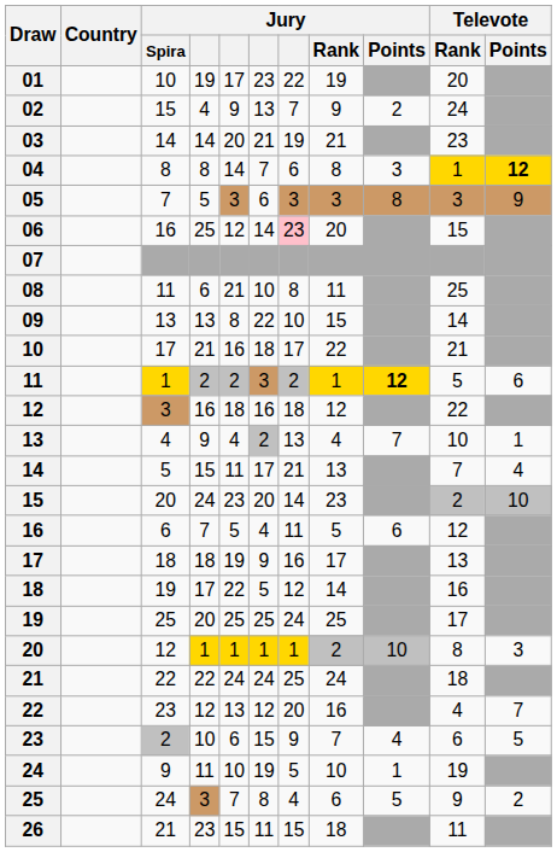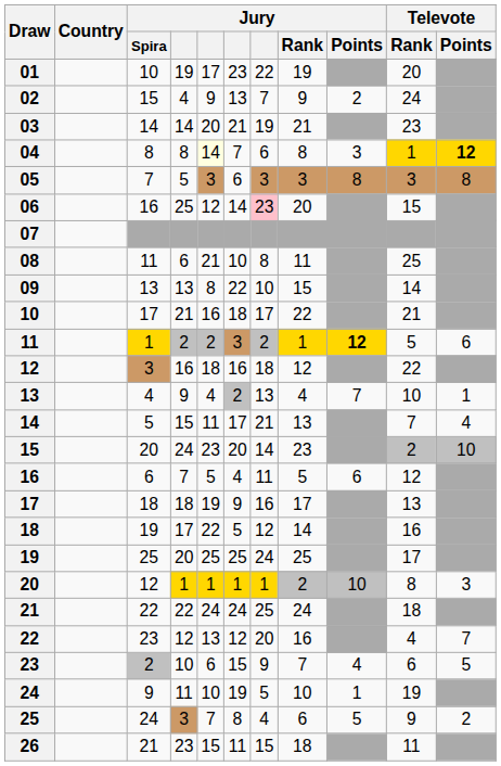 <table class="sortable wikitable collapsible plainrowheaders" style="text-align:center;">
 <tr>
 </tr>
 <tr>
 <th scope="col" rowspan="2">Draw</th>
 <th scope="col" rowspan="2">Country</th>
 <th scope="col" colspan="7">Jury</th>
 <th scope="col" colspan="2">Televote</th>
 </tr>
 <tr>
 <th scope="col"><small>Spira</small></th>
 <th scope="col"><small></small></th>
 <th scope="col"><small></small></th>
 <th scope="col"><small></small></th>
 <th scope="col"><small></small></th>
 <th scope="col">Rank</th>
 <th scope="col">Points</th>
 <th scope="col">Rank</th>
 <th scope="col">Points</th>
 </tr>
 <tr>
 <th scope="row" style="text-align:center;">01</th>
 <td style="text-align:left;"></td>
 <td>10</td>
 <td>19</td>
 <td>17</td>
 <td>23</td>
 <td>22</td>
 <td>19</td>
 <td style="background:#AAAAAA;"></td>
 <td>20</td>
 <td style="background:#AAAAAA;"></td>
 </tr>
 <tr>
 <th scope="row" style="text-align:center;">02</th>
 <td style="text-align:left;"></td>
 <td>15</td>
 <td>4</td>
 <td>9</td>
 <td>13</td>
 <td>7</td>
 <td>9</td>
 <td>2</td>
 <td>24</td>
 <td style="background:#AAAAAA;"></td>
 </tr>
 <tr>
 <th scope="row" style="text-align:center;">03</th>
 <td style="text-align:left;"></td>
 <td>14</td>
 <td>14</td>
 <td>20</td>
 <td>21</td>
 <td>19</td>
 <td>21</td>
 <td style="background:#AAAAAA;"></td>
 <td>23</td>
 <td style="background:#AAAAAA;"></td>
 </tr>
 <tr>
 <th scope="row" style="text-align:center;">04</th>
 <td style="text-align:left;"></td>
 <td>8</td>
 <td>8</td>
-<td>14</td>
+<td style="background: lightyellow;">14</td>
 <td>7</td>
 <td>6</td>
 <td>8</td>
 <td>3</td>
 <td style="background:gold;">1</td>
 <td style="background:gold;"><strong>12</strong></td>
 </tr>
 <tr>
 <th scope="row" style="text-align:center;">05</th>
 <td style="text-align:left;"></td>
 <td>7</td>
 <td>5</td>
 <td style="background:#CC9966;">3</td>
 <td>6</td>
 <td style="background:#CC9966;">3</td>
 <td style="background:#CC9966;">3</td>
 <td style="background:#CC9966;">8</td>
 <td style="background:#CC9966;">3</td>
-<td style="background:#CC9966;">9</td>
+<td style="background:#CC9966;">8</td>
 </tr>
 <tr>
 <th scope="row" style="text-align:center;">06</th>
 <td style="text-align:left;"></td>
 <td>16</td>
 <td>25</td>
 <td>12</td>
 <td>14</td>
 <td style="background: pink;">23</td>
 <td>20</td>
 <td style="background:#AAAAAA;"></td>
 <td>15</td>
 <td style="background:#AAAAAA;"></td>
 </tr>
 <tr class="sortbottom">
 <th scope="row" style="text-align:center;">07</th>
 <td style="text-align:left;"></td>
 <td style="background:#AAAAAA;"></td>
 <td style="background:#AAAAAA;"></td>
 <td style="background:#AAAAAA;"></td>
 <td style="background:#AAAAAA;"></td>
 <td style="background:#AAAAAA;"></td>
 <td style="background:#AAAAAA;"></td>
 <td style="background:#AAAAAA;"></td>
 <td style="background:#AAAAAA;"></td>
 <td style="background:#AAAAAA;"></td>
 </tr>
 <tr>
 <th scope="row" style="text-align:center;">08</th>
 <td style="text-align:left;"></td>
 <td>11</td>
 <td>6</td>
 <td>21</td>
 <td>10</td>
 <td>8</td>
 <td>11</td>
 <td style="background:#AAAAAA;"></td>
 <td>25</td>
 <td style="background:#AAAAAA;"></td>
 </tr>
 <tr>
 <th scope="row" style="text-align:center;">09</th>
 <td style="text-align:left;"></td>
 <td>13</td>
 <td>13</td>
 <td>8</td>
 <td>22</td>
 <td>10</td>
 <td>15</td>
 <td style="background:#AAAAAA;"></td>
 <td>14</td>
 <td style="background:#AAAAAA;"></td>
 </tr>
 <tr>
 <th scope="row" style="text-align:center;">10</th>
 <td style="text-align:left;"></td>
 <td>17</td>
 <td>21</td>
 <td>16</td>
 <td>18</td>
 <td>17</td>
 <td>22</td>
 <td style="background:#AAAAAA;"></td>
 <td>21</td>
 <td style="background:#AAAAAA;"></td>
 </tr>
 <tr>
 <th scope="row" style="text-align:center;">11</th>
 <td style="text-align:left;"></td>
 <td style="background:gold;">1</td>
 <td style="background:silver;">2</td>
 <td style="background:silver;">2</td>
 <td style="background:#CC9966;">3</td>
 <td style="background:silver;">2</td>
 <td style="background:gold;">1</td>
 <td style="background:gold;"><strong>12</strong></td>
 <td>5</td>
 <td>6</td>
 </tr>
 <tr>
 <th scope="row" style="text-align:center;">12</th>
 <td style="text-align:left;"></td>
 <td style="background:#CC9966;">3</td>
 <td>16</td>
 <td>18</td>
 <td>16</td>
 <td>18</td>
 <td>12</td>
 <td style="background:#AAAAAA;"></td>
 <td>22</td>
 <td style="background:#AAAAAA;"></td>
 </tr>
 <tr>
 <th scope="row" style="text-align:center;">13</th>
 <td style="text-align:left;"></td>
 <td>4</td>
 <td>9</td>
 <td>4</td>
 <td style="background:silver;">2</td>
 <td>13</td>
 <td>4</td>
 <td>7</td>
 <td>10</td>
 <td>1</td>
 </tr>
 <tr>
 <th scope="row" style="text-align:center;">14</th>
 <td style="text-align:left;"></td>
 <td>5</td>
 <td>15</td>
 <td>11</td>
 <td>17</td>
 <td>21</td>
 <td>13</td>
 <td style="background:#AAAAAA;"></td>
 <td>7</td>
 <td>4</td>
 </tr>
 <tr>
 <th scope="row" style="text-align:center;">15</th>
 <td style="text-align:left;"></td>
 <td>20</td>
 <td>24</td>
 <td>23</td>
 <td>20</td>
 <td>14</td>
 <td>23</td>
 <td style="background:#AAAAAA;"></td>
 <td style="background:silver;">2</td>
 <td style="background:silver;">10</td>
 </tr>
 <tr>
 <th scope="row" style="text-align:center;">16</th>
 <td style="text-align:left;"></td>
 <td>6</td>
 <td>7</td>
 <td>5</td>
 <td>4</td>
 <td>11</td>
 <td>5</td>
 <td>6</td>
 <td>12</td>
 <td style="background:#AAAAAA;"></td>
 </tr>
 <tr>
 <th scope="row" style="text-align:center;">17</th>
 <td style="text-align:left;"></td>
 <td>18</td>
 <td>18</td>
 <td>19</td>
 <td>9</td>
 <td>16</td>
 <td>17</td>
 <td style="background:#AAAAAA;"></td>
 <td>13</td>
 <td style="background:#AAAAAA;"></td>
 </tr>
 <tr>
 <th scope="row" style="text-align:center;">18</th>
 <td style="text-align:left;"></td>
 <td>19</td>
 <td>17</td>
 <td>22</td>
 <td>5</td>
 <td>12</td>
 <td>14</td>
 <td style="background:#AAAAAA;"></td>
 <td>16</td>
 <td style="background:#AAAAAA;"></td>
 </tr>
 <tr>
 <th scope="row" style="text-align:center;">19</th>
 <td style="text-align:left;"></td>
 <td>25</td>
 <td>20</td>
 <td>25</td>
 <td>25</td>
 <td>24</td>
 <td>25</td>
 <td style="background:#AAAAAA;"></td>
 <td>17</td>
 <td style="background:#AAAAAA;"></td>
 </tr>
 <tr>
 <th scope="row" style="text-align:center;">20</th>
 <td style="text-align:left;"></td>
 <td>12</td>
 <td style="background:gold;">1</td>
 <td style="background:gold;">1</td>
 <td style="background:gold;">1</td>
 <td style="background:gold;">1</td>
 <td style="background:silver;">2</td>
 <td style="background:silver;">10</td>
 <td>8</td>
 <td>3</td>
 </tr>
 <tr>
 <th scope="row" style="text-align:center;">21</th>
 <td style="text-align:left;"></td>
 <td>22</td>
 <td>22</td>
 <td>24</td>
 <td>24</td>
 <td>25</td>
 <td>24</td>
 <td style="background:#AAAAAA;"></td>
 <td>18</td>
 <td style="background:#AAAAAA;"></td>
 </tr>
 <tr>
 <th scope="row" style="text-align:center;">22</th>
 <td style="text-align:left;"></td>
 <td>23</td>
 <td>12</td>
 <td>13</td>
 <td>12</td>
 <td>20</td>
 <td>16</td>
 <td style="background:#AAAAAA;"></td>
 <td>4</td>
 <td>7</td>
 </tr>
 <tr>
 <th scope="row" style="text-align:center;">23</th>
 <td style="text-align:left;"></td>
 <td style="background:silver;">2</td>
 <td>10</td>
 <td>6</td>
 <td>15</td>
 <td>9</td>
 <td>7</td>
 <td>4</td>
 <td>6</td>
 <td>5</td>
 </tr>
 <tr>
 <th scope="row" style="text-align:center;">24</th>
 <td style="text-align:left;"></td>
 <td>9</td>
 <td>11</td>
 <td>10</td>
 <td>19</td>
 <td>5</td>
 <td>10</td>
 <td>1</td>
 <td>19</td>
 <td style="background:#AAAAAA;"></td>
 </tr>
 <tr>
 <th scope="row" style="text-align:center;">25</th>
 <td style="text-align:left;"></td>
 <td>24</td>
 <td style="background:#CC9966;">3</td>
 <td>7</td>
 <td>8</td>
 <td>4</td>
 <td>6</td>
 <td>5</td>
 <td>9</td>
 <td>2</td>
 </tr>
 <tr>
 <th scope="row" style="text-align:center;">26</th>
 <td style="text-align:left;"></td>
 <td>21</td>
 <td>23</td>
 <td>15</td>
 <td>11</td>
 <td>15</td>
 <td>18</td>
 <td style="background:#AAAAAA;"></td>
 <td>11</td>
 <td style="background:#AAAAAA;"></td>
 </tr>
 </table>
